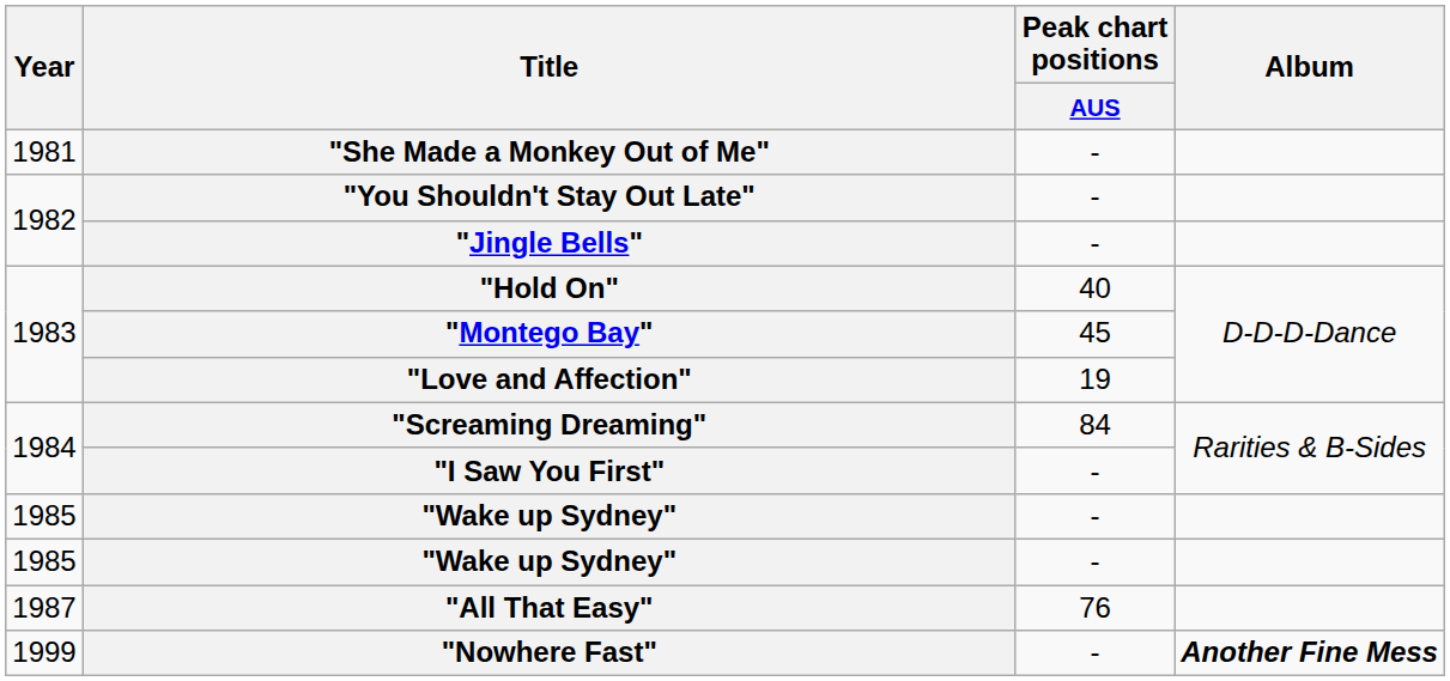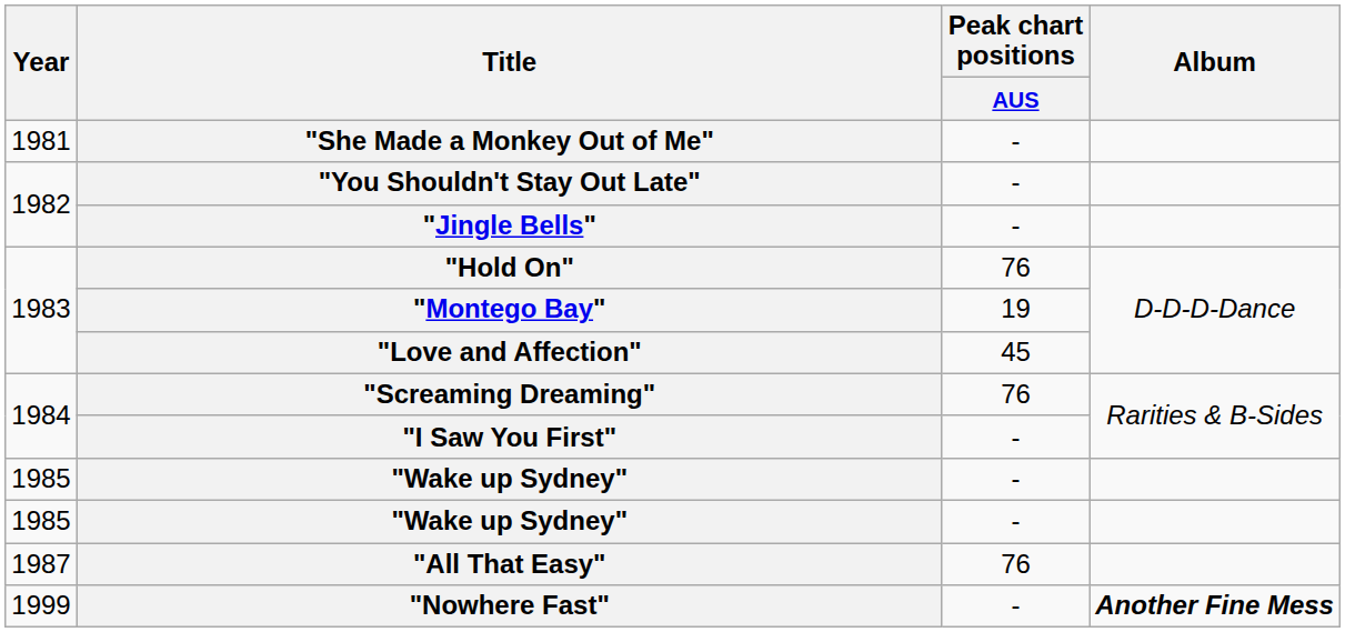 <table class="wikitable plainrowheaders" style="text-align:center;" border="1">
 <tr>
 <th scope="col" rowspan="2">Year</th>
 <th scope="col" rowspan="2" style="width:32em;">Title</th>
 <th scope="col" colspan="1">Peak chart<br>positions</th>
 <th scope="col" rowspan="2">Album</th>
 </tr>
 <tr>
 <th scope="col" style="text-align:center;"><small><a href='#'>AUS</a><br></small></th>
 </tr>
 <tr>
 <td>1981</td>
 <th scope="row">"She Made a Monkey Out of Me"</th>
 <td style="text-align:center;">-</td>
 <td></td>
 </tr>
 <tr>
 <td rowspan="2">1982</td>
 <th scope="row">"You Shouldn't Stay Out Late"</th>
 <td style="text-align:center;">-</td>
 <td></td>
 </tr>
 <tr>
 <th scope="row">"<a href='#'>Jingle Bells</a>"</th>
 <td style="text-align:center;">-</td>
 <td></td>
 </tr>
 <tr>
 <td rowspan="3">1983</td>
 <th scope="row">"Hold On"</th>
-<td style="text-align:center;">40</td>
+<td style="text-align:center;">76</td>
 <td rowspan="3"><em>D-D-D-Dance</em></td>
 </tr>
 <tr>
 <th scope="row">"<a href='#'>Montego Bay</a>"</th>
-<td style="text-align:center;">45</td>
+<td style="text-align:center;">19</td>
 </tr>
 <tr>
 <th scope="row">"Love and Affection"</th>
-<td style="text-align:center;">19</td>
+<td style="text-align:center;">45</td>
 </tr>
 <tr>
 <td rowspan="2">1984</td>
 <th scope="row">"Screaming Dreaming"</th>
-<td style="text-align:center;">84</td>
+<td style="text-align:center;">76</td>
 <td rowspan="2"><em>Rarities & B-Sides</em></td>
 </tr>
 <tr>
 <th scope="row">"I Saw You First"</th>
 <td style="text-align:center;">-</td>
 </tr>
 <tr>
 <td>1985</td>
 <th scope="row">"Wake up Sydney"</th>
 <td style="text-align:center;">-</td>
 <td></td>
 </tr>
 <tr>
 <td>1985</td>
 <th scope="row">"Wake up Sydney"</th>
 <td style="text-align:center;">-</td>
 <td></td>
 </tr>
 <tr>
 <td>1987</td>
 <th scope="row">"All That Easy"</th>
 <td style="text-align:center;">76</td>
 <td></td>
 </tr>
 <tr>
 <td>1999</td>
 <th scope="row">"Nowhere Fast"</th>
 <td style="text-align:center;">-</td>
 <td><strong><em>Another Fine Mess</em></strong></td>
 </tr>
 </table>
